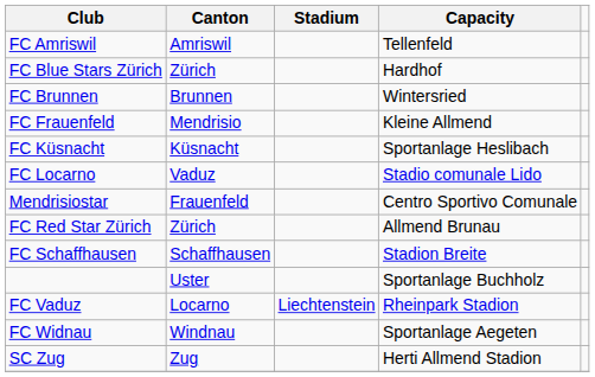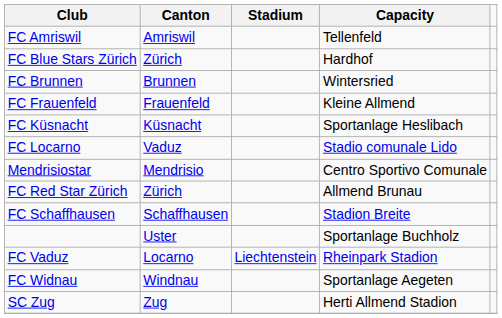 <table class="wikitable">
 <tr>
 <th>Club</th>
 <th>Canton</th>
 <th>Stadium</th>
 <th>Capacity</th>
 </tr>
 <tr>
 <td><a href='#'>FC Amriswil</a></td>
 <td><a href='#'>Amriswil</a></td>
 <td></td>
 <td>Tellenfeld</td>
 <td></td>
 </tr>
 <tr>
 <td><a href='#'>FC Blue Stars Zürich</a></td>
 <td><a href='#'>Zürich</a></td>
 <td></td>
 <td>Hardhof</td>
 <td></td>
 </tr>
 <tr>
 <td><a href='#'>FC Brunnen</a></td>
 <td><a href='#'>Brunnen</a></td>
 <td></td>
 <td>Wintersried</td>
 <td></td>
 </tr>
 <tr>
 <td><a href='#'>FC Frauenfeld</a></td>
-<td><a href='#'>Mendrisio</a></td>
+<td><a href='#'>Frauenfeld</a></td>
 <td></td>
 <td>Kleine Allmend</td>
 <td></td>
 </tr>
 <tr>
 <td><a href='#'>FC Küsnacht</a></td>
 <td><a href='#'>Küsnacht</a></td>
 <td></td>
 <td>Sportanlage Heslibach</td>
 <td></td>
 </tr>
 <tr>
 <td><a href='#'>FC Locarno</a></td>
 <td><a href='#'>Vaduz</a></td>
 <td></td>
 <td><a href='#'>Stadio comunale Lido</a></td>
 <td></td>
 </tr>
 <tr>
 <td><a href='#'>Mendrisiostar</a></td>
-<td><a href='#'>Frauenfeld</a></td>
+<td><a href='#'>Mendrisio</a></td>
 <td></td>
 <td>Centro Sportivo Comunale</td>
 <td></td>
 </tr>
 <tr>
 <td><a href='#'>FC Red Star Zürich</a></td>
 <td><a href='#'>Zürich</a></td>
 <td></td>
 <td>Allmend Brunau</td>
 <td></td>
 </tr>
 <tr>
 <td><a href='#'>FC Schaffhausen</a></td>
 <td><a href='#'>Schaffhausen</a></td>
 <td></td>
 <td><a href='#'>Stadion Breite</a></td>
 <td></td>
 </tr>
 <tr>
 <td></td>
 <td><a href='#'>Uster</a></td>
 <td></td>
 <td>Sportanlage Buchholz</td>
 <td></td>
 </tr>
 <tr>
 <td><a href='#'>FC Vaduz</a></td>
 <td><a href='#'>Locarno</a></td>
 <td> <a href='#'>Liechtenstein</a></td>
 <td><a href='#'>Rheinpark Stadion</a></td>
 <td></td>
 </tr>
 <tr>
 <td><a href='#'>FC Widnau</a></td>
 <td><a href='#'>Windnau</a></td>
 <td></td>
 <td>Sportanlage Aegeten</td>
 <td></td>
 </tr>
 <tr>
 <td><a href='#'>SC Zug</a></td>
 <td><a href='#'>Zug</a></td>
 <td></td>
 <td>Herti Allmend Stadion</td>
 <td></td>
 </tr>
 <tr>
 </tr>
 </table>
